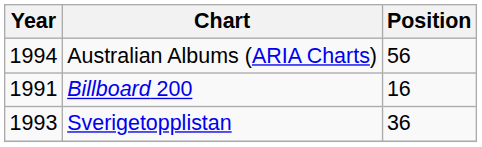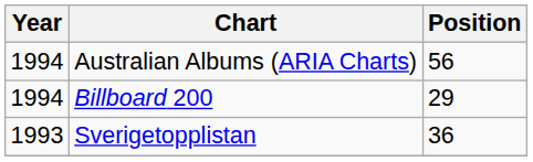 <table class="wikitable">
 <tr>
 <th align="left" valign="top">Year</th>
 <th align="left" valign="top">Chart</th>
 <th align="left" valign="top">Position</th>
 </tr>
 <tr>
 <td align="left" valign="top">1994</td>
 <td align="left" valign="top">Australian Albums (<a href='#'>ARIA Charts</a>)</td>
 <td align="left" valign="top">56</td>
 </tr>
 <tr>
-<td align="left" valign="top">1991</td>
+<td align="left" valign="top">1994</td>
 <td align="left" valign="top"><a href='#'><em>Billboard</em> 200</a></td>
-<td align="left" valign="top">16</td>
+<td align="left" valign="top">29</td>
 </tr>
 <tr>
 <td align="left" valign="top">1993</td>
 <td align="left" valign="top"><a href='#'>Sverigetopplistan</a></td>
 <td align="left" valign="top">36</td>
 </tr>
 <tr>
 </tr>
 </table>
